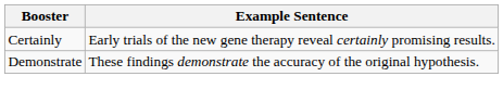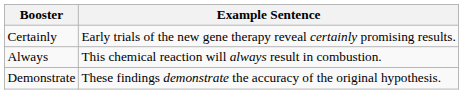 <table class="wikitable">
 <tr>
 <th>Booster</th>
 <th>Example Sentence</th>
 </tr>
 <tr>
 <td>Certainly</td>
 <td>Early trials of the new gene therapy reveal <em>certainly</em> promising results.</td>
 </tr>
 <tr>
+<td>Always</td>
+<td>This chemical reaction will <em>always</em> result in combustion.</td>
+</tr>
+<tr>
 <td>Demonstrate</td>
 <td>These findings <em>demonstrate</em> the accuracy of the original hypothesis.</td>
 </tr>
 </table>
